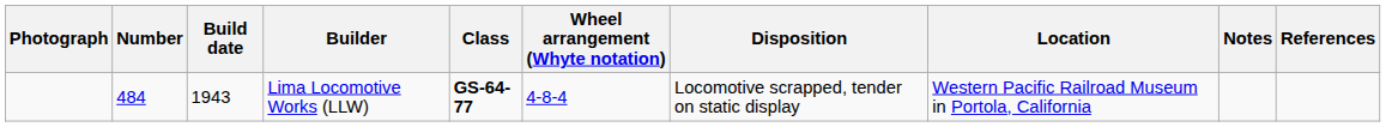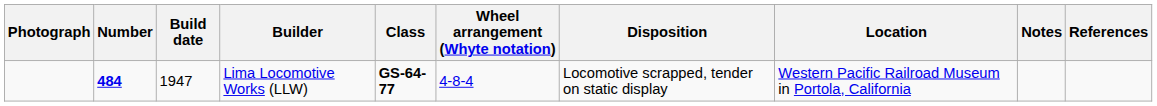 <table class="wikitable">
 <tr>
 <th>Photograph</th>
 <th>Number</th>
 <th>Build date</th>
 <th>Builder</th>
 <th>Class</th>
 <th>Wheel arrangement<br>(<a href='#'>Whyte notation</a>)</th>
 <th>Disposition</th>
 <th>Location</th>
 <th>Notes</th>
 <th>References</th>
 </tr>
 <tr>
 <td></td>
-<td><a href='#'>484</a></td>
-<td>1943</td>
+<td><strong><a href='#'>484</a></strong></td>
+<td>1947</td>
 <td><a href='#'>Lima Locomotive Works</a> (LLW)</td>
 <td><strong>GS-64-77</strong></td>
 <td><a href='#'>4-8-4</a></td>
 <td>Locomotive scrapped, tender on static display</td>
 <td><a href='#'>Western Pacific Railroad Museum</a> in <a href='#'>Portola, California</a></td>
 <td></td>
 <td></td>
 </tr>
 </table>
